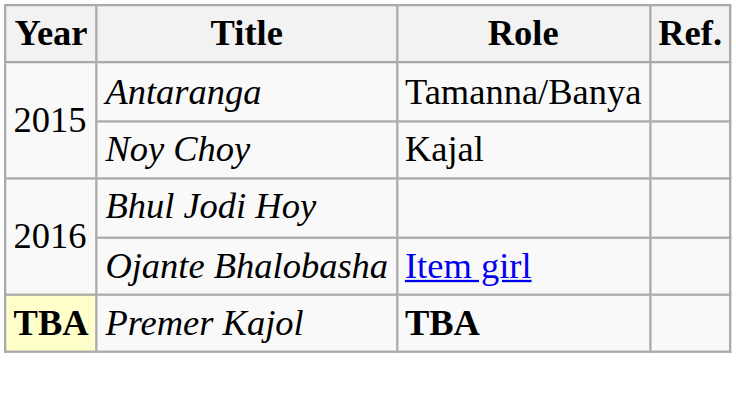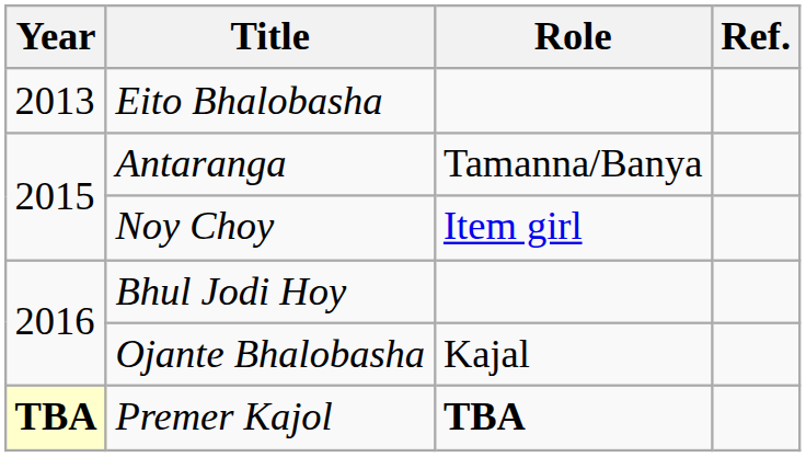 <table class="wikitable sortable">
 <tr>
 <th>Year</th>
 <th>Title</th>
 <th>Role</th>
 <th>Ref.</th>
+</tr>
+<tr>
+<td>2013</td>
+<td><em>Eito Bhalobasha</em></td>
+<td></td>
+<td></td>
 </tr>
 <tr>
 <td rowspan="2">2015</td>
 <td><em>Antaranga</em></td>
 <td>Tamanna/Banya</td>
 <td></td>
 </tr>
 <tr>
 <td><em>Noy Choy</em></td>
-<td>Kajal</td>
+<td><a href='#'>Item girl</a></td>
 <td></td>
 </tr>
 <tr>
 <td rowspan="2">2016</td>
 <td><em>Bhul Jodi Hoy</em></td>
 <td></td>
 <td></td>
 </tr>
 <tr>
 <td><em>Ojante Bhalobasha</em></td>
-<td><a href='#'>Item girl</a></td>
+<td>Kajal</td>
 <td></td>
 </tr>
 <tr>
 <th scope="row" align="left" style="background:#FFFFCC;">TBA </th>
 <td><em>Premer Kajol</em></td>
 <td><strong>TBA</strong></td>
 <td></td>
 </tr>
 </table>
